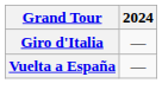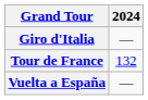 <table class="wikitable plainrowheaders">
 <tr>
 <th scope="col"><a href='#'>Grand Tour</a></th>
 <th scope="col">2024</th>
 </tr>
 <tr style="text-align:center;">
 <th scope="row"> <a href='#'>Giro d'Italia</a></th>
 <td>—</td>
 </tr>
 <tr style="text-align:center;">
+<th scope="row"> <a href='#'>Tour de France</a></th>
+<td><a href='#'>132</a></td>
+</tr>
+<tr style="text-align:center;">
 <th scope="row"> <a href='#'>Vuelta a España</a></th>
 <td>—</td>
 </tr>
 </table>
